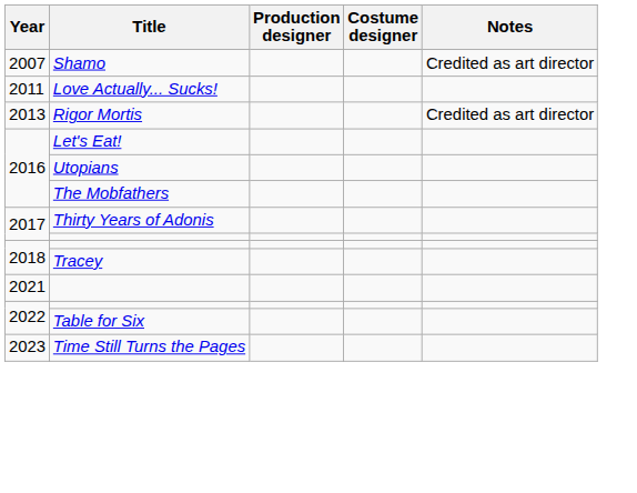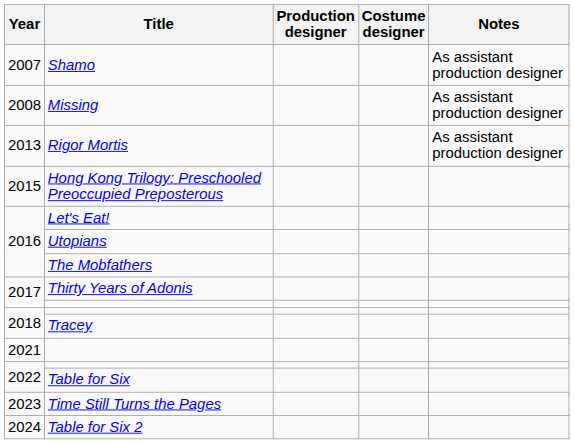 <table class="wikitable">
 <tr>
 <th>Year</th>
 <th>Title</th>
 <th style="width:65px;">Production designer</th>
 <th style="width:65px;">Costume designer</th>
 <th>Notes</th>
 </tr>
 <tr>
 <td>2007</td>
 <td><em><a href='#'>Shamo</a></em></td>
 <td></td>
 <td></td>
-<td>Credited as art director</td>
+<td>As assistant production designer</td>
 </tr>
 <tr>
-<td>2011</td>
-<td><em><a href='#'>Love Actually... Sucks!</a></em></td>
+<td>2008</td>
+<td><em><a href='#'>Missing</a></em></td>
 <td></td>
 <td></td>
-<td></td>
+<td>As assistant production designer</td>
 </tr>
 <tr>
 <td>2013</td>
 <td><em><a href='#'>Rigor Mortis</a></em></td>
 <td></td>
 <td></td>
-<td>Credited as art director</td>
+<td>As assistant production designer</td>
+</tr>
+<tr>
+<td>2015</td>
+<td><em><a href='#'>Hong Kong Trilogy: Preschooled Preoccupied Preposterous</a></em></td>
+<td></td>
+<td></td>
+<td></td>
 </tr>
 <tr>
 <td rowspan="3">2016</td>
 <td><em><a href='#'>Let's Eat!</a></em></td>
 <td></td>
 <td></td>
 <td></td>
 </tr>
 <tr>
 <td><em><a href='#'>Utopians</a></em></td>
 <td></td>
 <td></td>
 <td></td>
 </tr>
 <tr>
 <td><em><a href='#'>The Mobfathers</a></em></td>
 <td></td>
 <td></td>
 <td></td>
 </tr>
 <tr>
 <td rowspan="2">2017</td>
 <td><em><a href='#'>Thirty Years of Adonis</a></em></td>
 <td></td>
 <td></td>
 <td></td>
 </tr>
 <tr>
 <td><em></em></td>
 <td></td>
 <td></td>
 <td></td>
 </tr>
 <tr>
 <td rowspan="2">2018</td>
 <td><em></em></td>
 <td></td>
 <td></td>
 <td></td>
 </tr>
 <tr>
 <td><em><a href='#'>Tracey</a></em></td>
 <td></td>
 <td></td>
 <td></td>
 </tr>
 <tr>
 <td>2021</td>
 <td><em></em></td>
 <td></td>
 <td></td>
 <td></td>
 </tr>
 <tr>
 <td rowspan="2">2022</td>
 <td><em></em></td>
 <td></td>
 <td></td>
 <td></td>
 </tr>
 <tr>
 <td><em><a href='#'>Table for Six</a></em></td>
 <td></td>
 <td></td>
 <td></td>
 </tr>
 <tr>
 <td>2023</td>
 <td><em><a href='#'>Time Still Turns the Pages</a></em></td>
 <td></td>
 <td></td>
 <td></td>
 </tr>
+<tr>
+<td>2024</td>
+<td><em><a href='#'>Table for Six 2</a></em></td>
+<td></td>
+<td></td>
+<td></td>
+</tr>
 </table>
